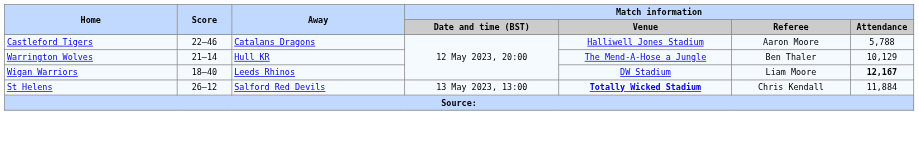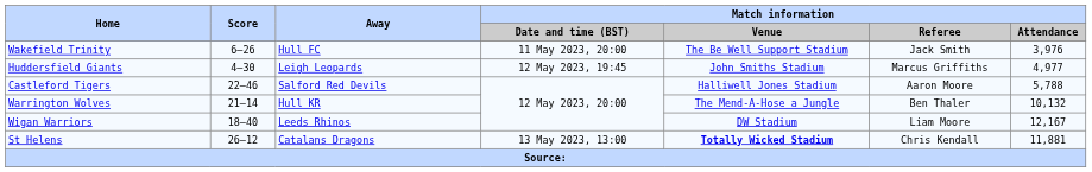 <table border=1 style="border-collapse:collapse; font-size:90%; text-align:center;" cellpadding=3 cellspacing=0 width=100%>
 <tr style="background:#C1D8ff;">
 <th scope="col" rowspan=2 width=19%>Home</th>
 <th scope="col" rowspan=2 width=6%>Score</th>
 <th scope="col" rowspan=2 width=19%>Away</th>
 <th colspan=4>Match information</th>
 </tr>
 <tr style="background:#CCCCCC;">
 <th scope="col" width=17%>Date and time (BST)</th>
 <th scope="col" width=19%>Venue</th>
 <th scope="col" width=13%>Referee</th>
 <th scope="col" width=7%>Attendance</th>
 </tr>
 <tr style="background:#F5FAFF;">
+<td style="text-align:left;"> <a href='#'>Wakefield Trinity</a></td>
+<td>6–26</td>
+<td style="text-align:left;"> <a href='#'>Hull FC</a></td>
+<td>11 May 2023, 20:00</td>
+<td><a href='#'>The Be Well Support Stadium</a></td>
+<td>Jack Smith</td>
+<td>3,976</td>
+</tr>
+<tr style="background:#F5FAFF;">
+<td style="text-align:left;"> <a href='#'>Huddersfield Giants</a></td>
+<td>4–30</td>
+<td style="text-align:left;"> <a href='#'>Leigh Leopards</a></td>
+<td>12 May 2023, 19:45</td>
+<td><a href='#'>John Smiths Stadium</a></td>
+<td>Marcus Griffiths</td>
+<td>4,977</td>
+</tr>
+<tr style="background:#F5FAFF;">
 <td style="text-align:left;"> <a href='#'>Castleford Tigers</a></td>
 <td>22–46</td>
-<td style="text-align:left;"> <a href='#'>Catalans Dragons</a></td>
+<td style="text-align:left;"> <a href='#'>Salford Red Devils</a></td>
 <td Rowspan=3>12 May 2023, 20:00</td>
 <td><a href='#'>Halliwell Jones Stadium</a></td>
 <td>Aaron Moore</td>
 <td>5,788</td>
 </tr>
 <tr style="background:#F5FAFF;">
 <td style="text-align:left;"> <a href='#'>Warrington Wolves</a></td>
 <td>21–14</td>
 <td style="text-align:left;"> <a href='#'>Hull KR</a></td>
 <td><a href='#'>The Mend-A-Hose a Jungle</a></td>
 <td>Ben Thaler</td>
-<td>10,129</td>
+<td>10,132</td>
 </tr>
 <tr style="background:#F5FAFF;">
 <td style="text-align:left;"> <a href='#'>Wigan Warriors</a></td>
 <td>18–40</td>
 <td style="text-align:left;"> <a href='#'>Leeds Rhinos</a></td>
 <td><a href='#'>DW Stadium</a></td>
 <td>Liam Moore</td>
-<td><strong>12,167</strong></td>
+<td>12,167</td>
 </tr>
 <tr style="background:#F5FAFF;">
 <td style="text-align:left;"> <a href='#'>St Helens</a></td>
 <td>26–12</td>
-<td style="text-align:left;"> <a href='#'>Salford Red Devils</a></td>
+<td style="text-align:left;"> <a href='#'>Catalans Dragons</a></td>
 <td>13 May 2023, 13:00</td>
 <td><strong><a href='#'>Totally Wicked Stadium</a></strong></td>
 <td>Chris Kendall</td>
-<td>11,884</td>
+<td>11,881</td>
 </tr>
 <tr style="background:#c1d8ff;">
 <th colspan=7>Source:</th>
 </tr>
 </table>
